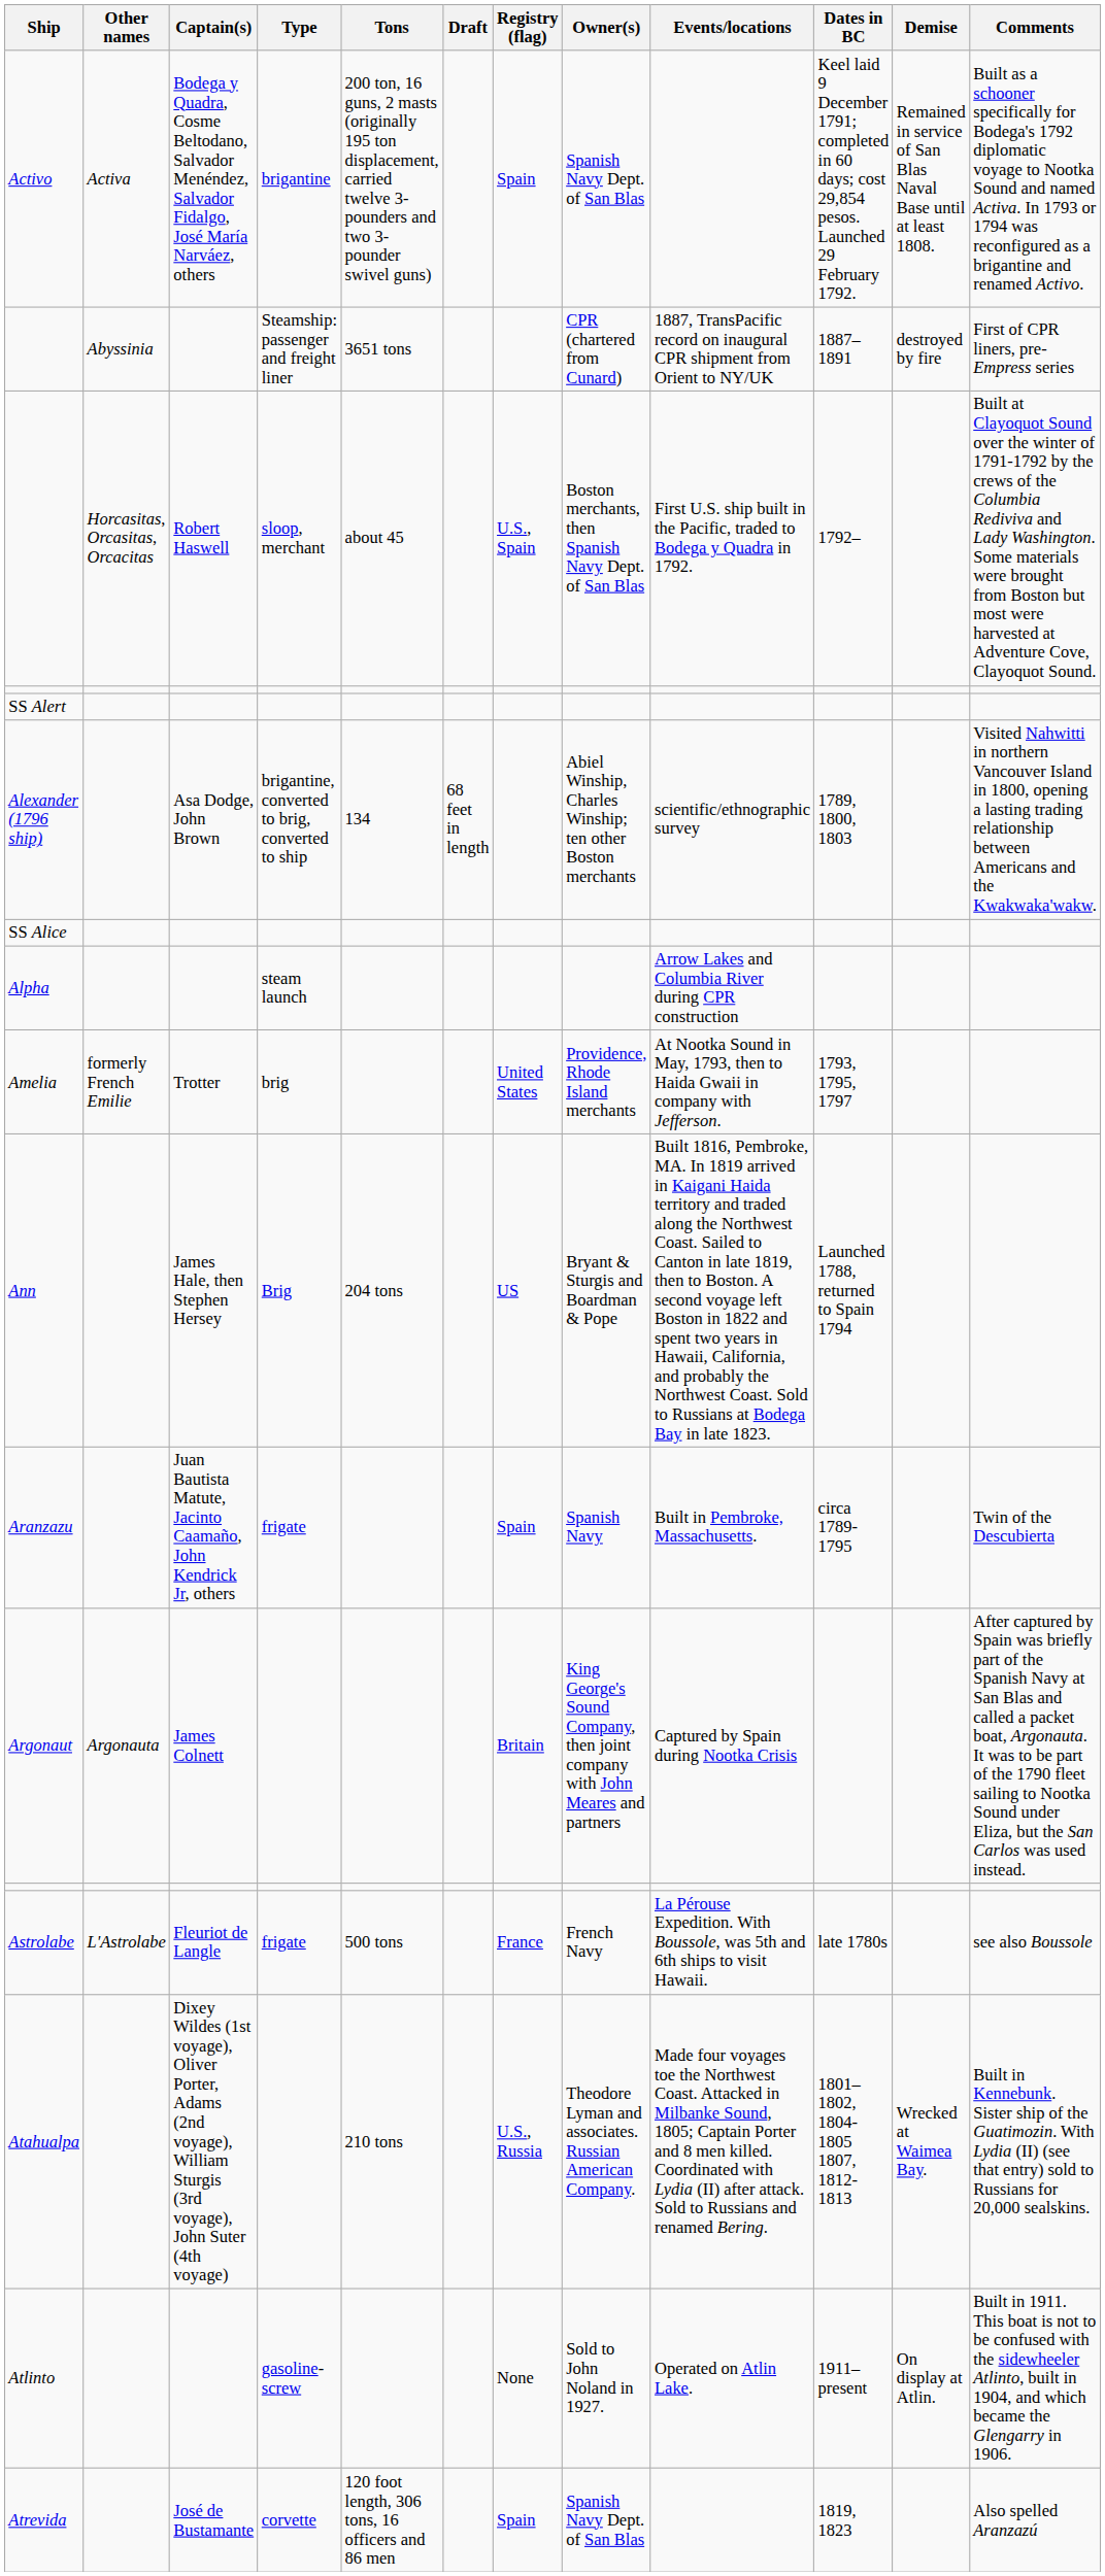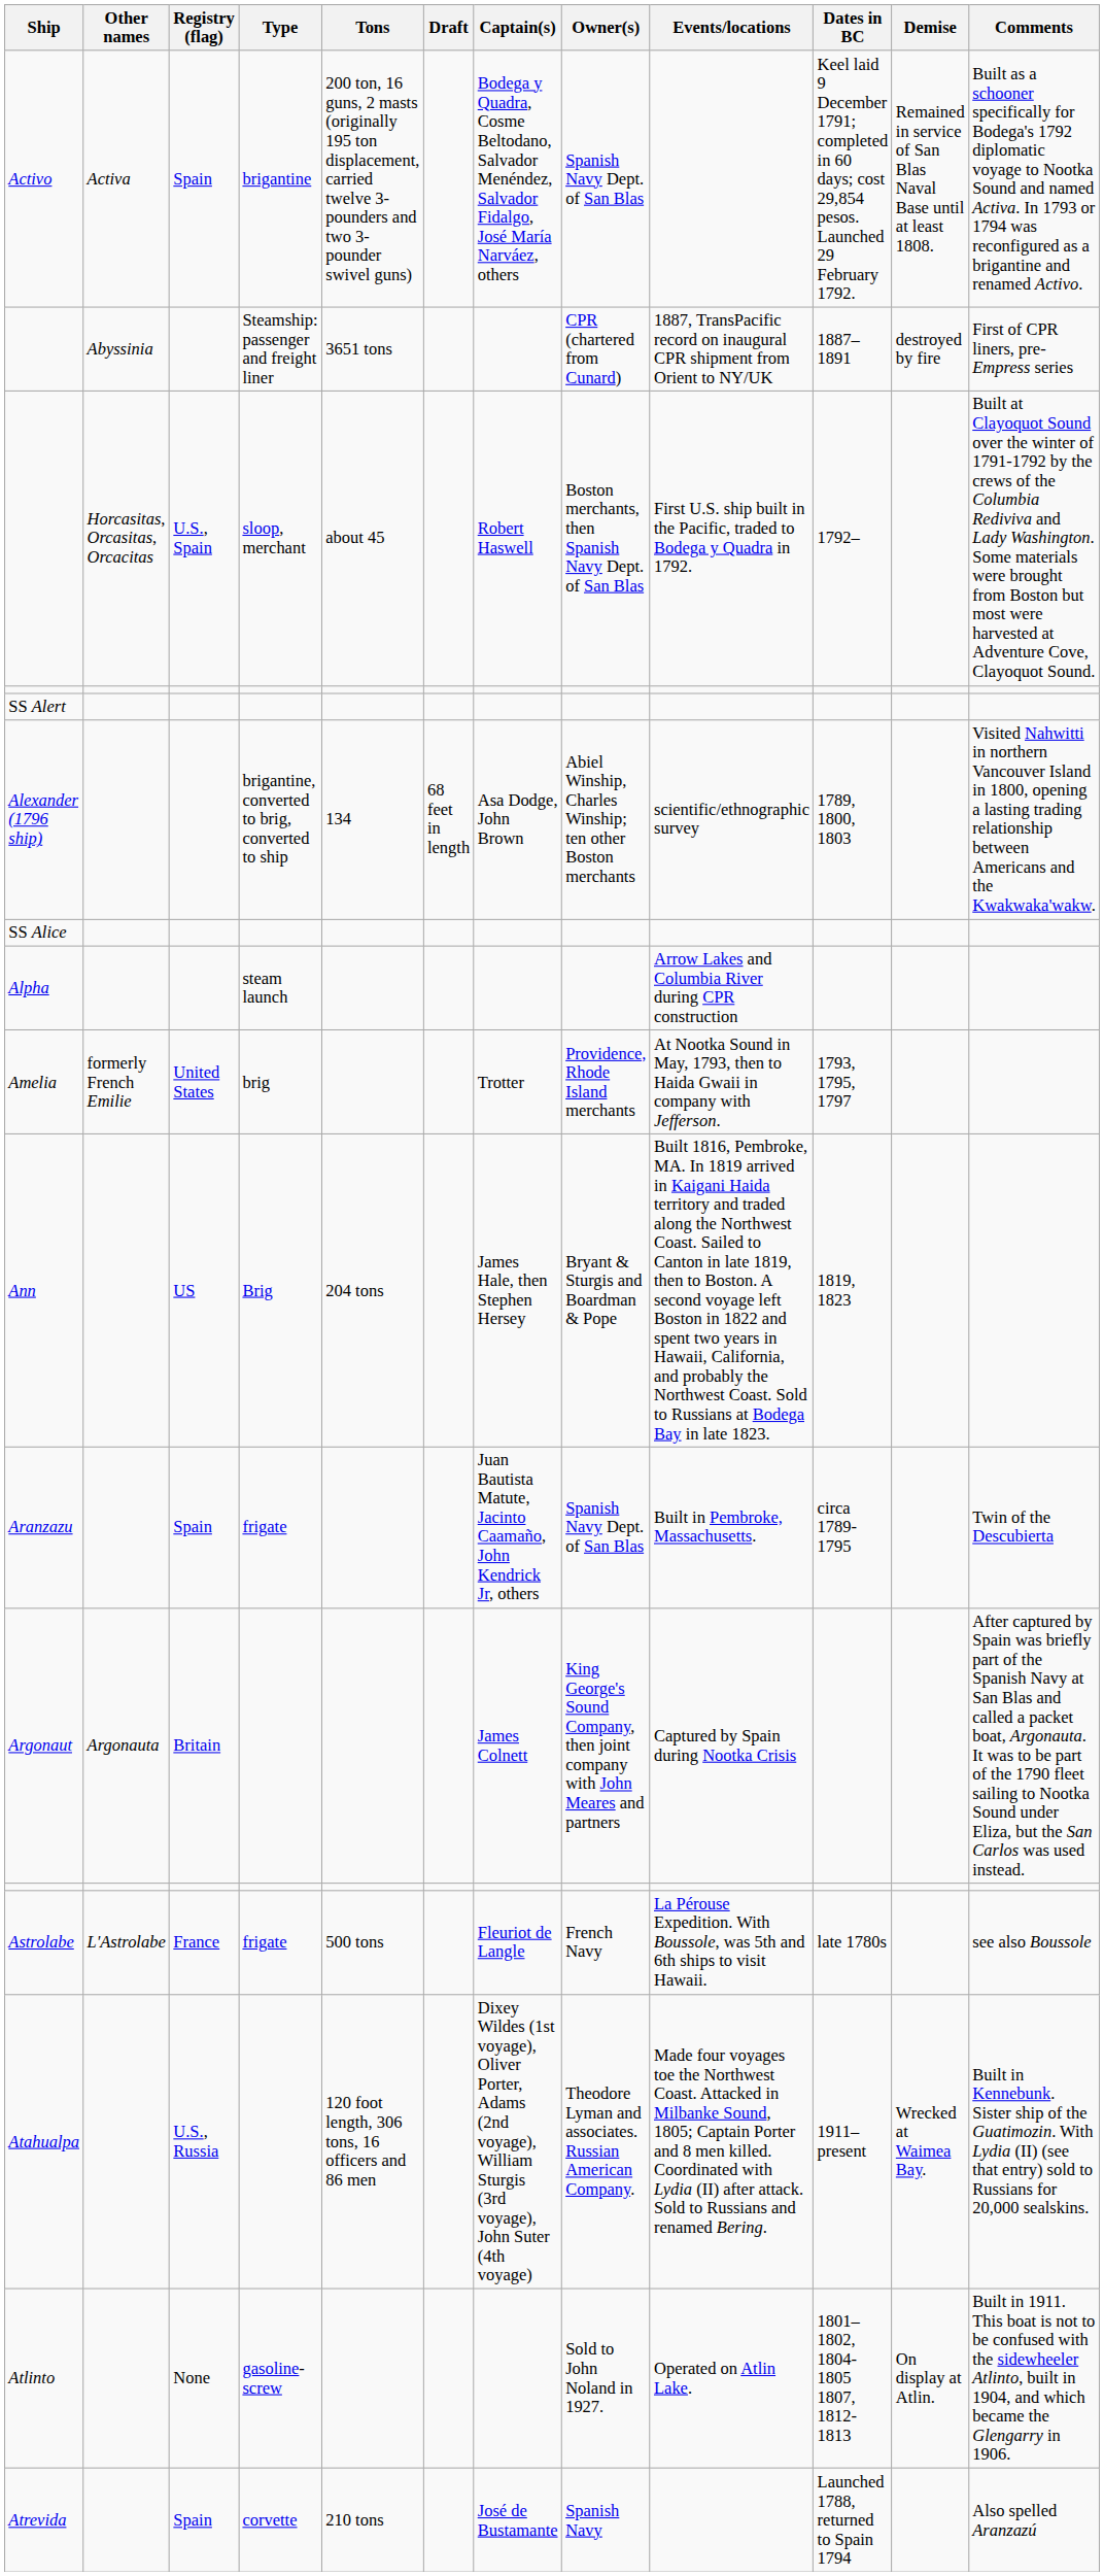 <table class="wikitable sortable" style="width:100%">
 <tr>
 <th>Ship</th>
 <th>Other names</th>
-<th>Captain(s)</th>
+<th>Registry (flag)</th>
 <th>Type</th>
 <th>Tons </th>
 <th>Draft </th>
-<th>Registry (flag)</th>
+<th>Captain(s)</th>
 <th>Owner(s) </th>
 <th>Events/locations</th>
 <th>Dates in BC</th>
 <th>Demise </th>
 <th>Comments</th>
 </tr>
 <tr>
 <td><em><a href='#'>Activo</a></em></td>
 <td><em>Activa</em></td>
-<td><a href='#'>Bodega y Quadra</a>, Cosme Beltodano, Salvador Menéndez, <a href='#'>Salvador Fidalgo</a>, <a href='#'>José María Narváez</a>, others</td>
+<td><a href='#'>Spain</a></td>
 <td><a href='#'>brigantine</a></td>
 <td>200 ton, 16 guns, 2 masts (originally 195 ton displacement, carried twelve 3-pounders and two 3-pounder swivel guns)</td>
 <td></td>
-<td><a href='#'>Spain</a></td>
+<td><a href='#'>Bodega y Quadra</a>, Cosme Beltodano, Salvador Menéndez, <a href='#'>Salvador Fidalgo</a>, <a href='#'>José María Narváez</a>, others</td>
 <td><a href='#'>Spanish Navy</a> Dept. of <a href='#'>San Blas</a></td>
 <td></td>
 <td>Keel laid 9 December 1791; completed in 60 days; cost 29,854 pesos. Launched 29 February 1792.</td>
 <td>Remained in service of San Blas Naval Base until at least 1808.</td>
 <td>Built as a <a href='#'>schooner</a> specifically for Bodega's 1792 diplomatic voyage to Nootka Sound and named <em>Activa</em>. In 1793 or 1794 was reconfigured as a brigantine and renamed <em>Activo</em>.</td>
 </tr>
 <tr>
 <td></td>
 <td><em>Abyssinia</em></td>
 <td></td>
 <td>Steamship: passenger and freight liner</td>
 <td>3651 tons</td>
 <td></td>
 <td></td>
 <td><a href='#'>CPR</a> (chartered from <a href='#'>Cunard</a>)</td>
 <td>1887, TransPacific record on inaugural CPR shipment from Orient to NY/UK</td>
 <td>1887–1891</td>
 <td>destroyed by fire</td>
 <td>First of CPR liners, pre-<em>Empress</em> series</td>
 </tr>
 <tr>
 <td></td>
 <td><em>Horcasitas</em>, <em>Orcasitas</em>, <em>Orcacitas</em></td>
-<td><a href='#'>Robert Haswell</a></td>
+<td><a href='#'>U.S.</a>, <a href='#'>Spain</a></td>
 <td><a href='#'>sloop</a>, merchant</td>
 <td> about 45</td>
 <td></td>
-<td><a href='#'>U.S.</a>, <a href='#'>Spain</a></td>
+<td><a href='#'>Robert Haswell</a></td>
 <td>Boston merchants, then <a href='#'>Spanish Navy</a> Dept. of <a href='#'>San Blas</a></td>
 <td>First U.S. ship built in the Pacific, traded to <a href='#'>Bodega y Quadra</a> in 1792.</td>
 <td>1792–</td>
 <td></td>
 <td>Built at <a href='#'>Clayoquot Sound</a> over the winter of 1791-1792 by the crews of the <em>Columbia Rediviva</em> and <em>Lady Washington</em>. Some materials were brought from Boston but most were harvested at Adventure Cove, Clayoquot Sound.</td>
 </tr>
 <tr>
 <td></td>
 <td></td>
 <td></td>
 <td></td>
 <td></td>
 <td></td>
 <td></td>
 <td></td>
 <td></td>
 <td></td>
 <td></td>
 <td></td>
 </tr>
 <tr>
 <td>SS <em>Alert</em></td>
 <td></td>
 <td></td>
 <td></td>
 <td></td>
 <td></td>
 <td></td>
 <td></td>
 <td></td>
 <td></td>
 <td></td>
 <td></td>
 </tr>
 <tr>
 <td><em><a href='#'>Alexander (1796 ship)</a></em></td>
 <td></td>
-<td>Asa Dodge, John Brown</td>
+<td></td>
 <td>brigantine, converted to brig, converted to ship</td>
 <td>134</td>
 <td>68 feet in length</td>
-<td></td>
+<td>Asa Dodge, John Brown</td>
 <td>Abiel Winship, Charles Winship; ten other Boston merchants</td>
 <td>scientific/ethnographic survey</td>
 <td>1789, 1800, 1803</td>
 <td></td>
 <td>Visited <a href='#'>Nahwitti</a> in northern Vancouver Island in 1800, opening a lasting trading relationship between Americans and the <a href='#'>Kwakwaka'wakw</a>.</td>
 </tr>
 <tr>
 <td>SS <em>Alice</em></td>
 <td></td>
 <td></td>
 <td></td>
 <td></td>
 <td></td>
 <td></td>
 <td></td>
 <td></td>
 <td></td>
 <td></td>
 <td></td>
 </tr>
 <tr>
 <td><em><a href='#'>Alpha</a></em></td>
 <td></td>
 <td></td>
 <td>steam launch</td>
 <td></td>
 <td></td>
 <td></td>
 <td></td>
 <td><a href='#'>Arrow Lakes</a> and <a href='#'>Columbia River</a> during <a href='#'>CPR</a> construction</td>
 <td></td>
 <td></td>
 <td></td>
 </tr>
 <tr>
 <td><em>Amelia</em></td>
 <td>formerly French <em>Emilie</em></td>
-<td>Trotter</td>
+<td><a href='#'>United States</a></td>
 <td>brig</td>
 <td></td>
 <td></td>
-<td><a href='#'>United States</a></td>
+<td>Trotter</td>
 <td><a href='#'>Providence, Rhode Island</a> merchants</td>
 <td>At Nootka Sound in May, 1793, then to Haida Gwaii in company with <em>Jefferson</em>.</td>
 <td>1793, 1795, 1797</td>
 <td></td>
 <td></td>
 </tr>
 <tr>
 <td><em><a href='#'>Ann</a></em></td>
 <td></td>
-<td>James Hale, then Stephen Hersey</td>
+<td><a href='#'>US</a></td>
 <td><a href='#'>Brig</a></td>
 <td>204 tons</td>
 <td></td>
-<td><a href='#'>US</a></td>
+<td>James Hale, then Stephen Hersey</td>
 <td>Bryant & Sturgis and Boardman & Pope</td>
 <td>Built 1816, Pembroke, MA. In 1819 arrived in <a href='#'>Kaigani Haida</a> territory and traded along the Northwest Coast. Sailed to Canton in late 1819, then to Boston. A second voyage left Boston in 1822 and spent two years in Hawaii, California, and probably the Northwest Coast. Sold to Russians at <a href='#'>Bodega Bay</a> in late 1823.</td>
-<td>Launched 1788, returned to Spain 1794</td>
+<td>1819, 1823</td>
 <td></td>
 <td></td>
 </tr>
 <tr>
 <td><em><a href='#'>Aranzazu</a></em></td>
 <td></td>
-<td>Juan Bautista Matute, <a href='#'>Jacinto Caamaño</a>, <a href='#'>John Kendrick Jr</a>, others</td>
+<td><a href='#'>Spain</a></td>
 <td><a href='#'>frigate</a></td>
 <td></td>
 <td></td>
-<td><a href='#'>Spain</a></td>
-<td><a href='#'>Spanish Navy</a></td>
+<td>Juan Bautista Matute, <a href='#'>Jacinto Caamaño</a>, <a href='#'>John Kendrick Jr</a>, others</td>
+<td><a href='#'>Spanish Navy</a> Dept. of <a href='#'>San Blas</a></td>
 <td>Built in <a href='#'>Pembroke, Massachusetts</a>.</td>
 <td>circa 1789-1795</td>
 <td></td>
 <td>Twin of the <a href='#'>Descubierta</a></td>
 </tr>
 <tr>
 <td><em><a href='#'>Argonaut</a></em></td>
 <td><em>Argonauta</em></td>
-<td><a href='#'>James Colnett</a></td>
+<td><a href='#'>Britain</a></td>
 <td></td>
 <td></td>
 <td></td>
-<td><a href='#'>Britain</a></td>
+<td><a href='#'>James Colnett</a></td>
 <td><a href='#'>King George's Sound Company</a>, then joint company with <a href='#'>John Meares</a> and partners</td>
 <td>Captured by Spain during <a href='#'>Nootka Crisis</a></td>
 <td></td>
 <td></td>
 <td>After captured by Spain was briefly part of the Spanish Navy at San Blas and called a packet boat, <em>Argonauta</em>. It was to be part of the 1790 fleet sailing to Nootka Sound under Eliza, but the <em>San Carlos</em> was used instead.</td>
 </tr>
 <tr>
 <td></td>
 <td></td>
 <td></td>
 <td></td>
 <td></td>
 <td></td>
 <td></td>
 <td></td>
 <td></td>
 <td></td>
 <td></td>
 <td></td>
 </tr>
 <tr>
 <td><em><a href='#'>Astrolabe</a></em></td>
 <td><em>L'Astrolabe</em></td>
-<td><a href='#'>Fleuriot de Langle</a></td>
+<td><a href='#'>France</a></td>
 <td><a href='#'>frigate</a></td>
 <td>500 tons</td>
 <td></td>
-<td><a href='#'>France</a></td>
+<td><a href='#'>Fleuriot de Langle</a></td>
 <td>French Navy</td>
 <td><a href='#'>La Pérouse</a> Expedition. With <em>Boussole</em>, was 5th and 6th ships to visit Hawaii.</td>
 <td>late 1780s</td>
 <td></td>
 <td>see also <em>Boussole</em></td>
 </tr>
 <tr>
 <td><em><a href='#'>Atahualpa</a></em></td>
 <td></td>
+<td><a href='#'>U.S.</a>, <a href='#'>Russia</a></td>
+<td></td>
+<td>120 foot length, 306 tons, 16 officers and 86 men</td>
+<td></td>
 <td>Dixey Wildes (1st voyage), Oliver Porter, Adams (2nd voyage), William Sturgis (3rd voyage), John Suter (4th voyage)</td>
-<td></td>
-<td>210 tons</td>
-<td></td>
-<td><a href='#'>U.S.</a>, <a href='#'>Russia</a></td>
 <td>Theodore Lyman and associates. <a href='#'>Russian American Company</a>.</td>
 <td>Made four voyages toe the Northwest Coast. Attacked in <a href='#'>Milbanke Sound</a>, 1805; Captain Porter and 8 men killed. Coordinated with <em>Lydia</em> (II) after attack. Sold to Russians and renamed <em>Bering</em>.</td>
-<td>1801–1802, 1804-1805 1807, 1812-1813</td>
+<td>1911–present</td>
 <td>Wrecked at <a href='#'>Waimea Bay</a>.</td>
 <td>Built in <a href='#'>Kennebunk</a>. Sister ship of the <em>Guatimozin</em>. With <em>Lydia</em> (II) (see that entry) sold to Russians for 20,000 sealskins.</td>
 </tr>
 <tr>
 <td><em>Atlinto</em></td>
 <td></td>
-<td></td>
+<td>None</td>
 <td><a href='#'>gasoline</a>-<a href='#'>screw</a></td>
 <td></td>
 <td></td>
-<td>None</td>
+<td></td>
 <td>Sold to John Noland in 1927.</td>
 <td> Operated on <a href='#'>Atlin Lake</a>.</td>
-<td>1911–present</td>
+<td>1801–1802, 1804-1805 1807, 1812-1813</td>
 <td>On display at Atlin.</td>
 <td>Built in 1911.<br>This boat is not to be confused with the <a href='#'>sidewheeler</a> <em>Atlinto</em>, built in 1904, and which became the <em>Glengarry</em> in 1906.</td>
 </tr>
 <tr>
 <td><em><a href='#'>Atrevida</a></em></td>
 <td></td>
+<td><a href='#'>Spain</a></td>
+<td><a href='#'>corvette</a></td>
+<td>210 tons</td>
+<td></td>
 <td><a href='#'>José de Bustamante</a></td>
-<td><a href='#'>corvette</a></td>
-<td>120 foot length, 306 tons, 16 officers and 86 men</td>
+<td><a href='#'>Spanish Navy</a></td>
 <td></td>
-<td><a href='#'>Spain</a></td>
-<td><a href='#'>Spanish Navy</a> Dept. of <a href='#'>San Blas</a></td>
-<td></td>
-<td>1819, 1823</td>
+<td>Launched 1788, returned to Spain 1794</td>
 <td></td>
 <td>Also spelled <em>Aranzazú</em></td>
 </tr>
 </table>
